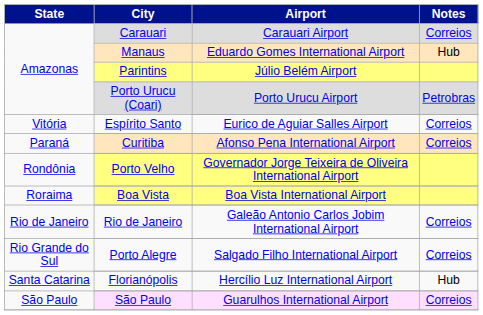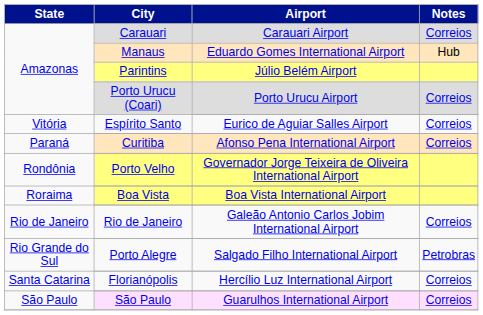 <table Class="wikitable" style= "text-align:center; margin: 1em auto;">
 <tr>
 <th style="background:#00118d; color:white;">State</th>
 <th style="background:#00118d; color:white;">City</th>
 <th style="background:#00118d; color:white;">Airport</th>
 <th style="background:#00118d; color:white;">Notes</th>
 </tr>
 <tr>
 <td rowspan=6><div><a href='#'>Amazonas</a></div></td>
 </tr>
 <tr style="background-color:#DDDDDD">
 <td><a href='#'>Carauari</a></td>
 <td><a href='#'>Carauari Airport</a></td>
 <td> <a href='#'>Correios</a></td>
 </tr>
 <tr style="background-color:#FFE6BD">
 <td><a href='#'>Manaus</a></td>
 <td><a href='#'>Eduardo Gomes International Airport</a></td>
 <td>Hub</td>
 </tr>
 <tr style="background-color:#FFFF80">
 <td><a href='#'>Parintins</a></td>
 <td><a href='#'>Júlio Belém Airport</a></td>
 <td></td>
 </tr>
 <tr style="background-color:#DDDDDD">
 <td><a href='#'>Porto Urucu (Coari)</a></td>
 <td><a href='#'>Porto Urucu Airport</a></td>
-<td> <a href='#'>Petrobras</a></td>
+<td> <a href='#'>Correios</a></td>
 </tr>
 <tr>
 <td rowspan=2><div><a href='#'>Espírito Santo</a></div></td>
 </tr>
 <tr>
 <td><a href='#'>Vitória</a></td>
 <td><a href='#'>Eurico de Aguiar Salles Airport</a></td>
 <td> <a href='#'>Correios</a></td>
 </tr>
 <tr>
 <td rowspan=2><div><a href='#'>Paraná</a></div></td>
 </tr>
 <tr style="background-color:#FFE6BD">
 <td><a href='#'>Curitiba</a></td>
 <td><a href='#'>Afonso Pena International Airport</a></td>
 <td> <a href='#'>Correios</a></td>
 </tr>
 <tr>
 <td rowspan=2><div><a href='#'>Rondônia</a></div></td>
 </tr>
 <tr style="background-color:#FFFF80">
 <td><a href='#'>Porto Velho</a></td>
 <td><a href='#'>Governador Jorge Teixeira de Oliveira International Airport</a></td>
 <td></td>
 </tr>
 <tr>
 <td rowspan=2><div><a href='#'>Roraima</a></div></td>
 </tr>
 <tr style="background-color:#FFFF80">
 <td><a href='#'>Boa Vista</a></td>
 <td><a href='#'>Boa Vista International Airport</a></td>
 <td></td>
 </tr>
 <tr>
 <td rowspan=2><div><a href='#'>Rio de Janeiro</a></div></td>
 </tr>
 <tr>
 <td><a href='#'>Rio de Janeiro</a></td>
 <td><a href='#'>Galeão Antonio Carlos Jobim International Airport</a></td>
 <td> <a href='#'>Correios</a></td>
 </tr>
 <tr>
 <td rowspan=2><div><a href='#'>Rio Grande do Sul</a></div></td>
 </tr>
 <tr>
 <td><a href='#'>Porto Alegre</a></td>
 <td><a href='#'>Salgado Filho International Airport</a></td>
-<td> <a href='#'>Correios</a></td>
+<td> <a href='#'>Petrobras</a></td>
 </tr>
 <tr>
 <td rowspan=2><div><a href='#'>Santa Catarina</a></div></td>
 </tr>
 <tr>
 <td><a href='#'>Florianópolis</a></td>
 <td><a href='#'>Hercílio Luz International Airport</a></td>
-<td>Hub</td>
+<td> <a href='#'>Correios</a></td>
 </tr>
 <tr>
 <td rowspan=2><div><a href='#'>São Paulo</a></div></td>
 </tr>
 <tr style="background-color:#ffdfff">
 <td><a href='#'>São Paulo</a></td>
 <td><a href='#'>Guarulhos International Airport</a></td>
 <td> <a href='#'>Correios</a></td>
 </tr>
 <tr>
 </tr>
 </table>
